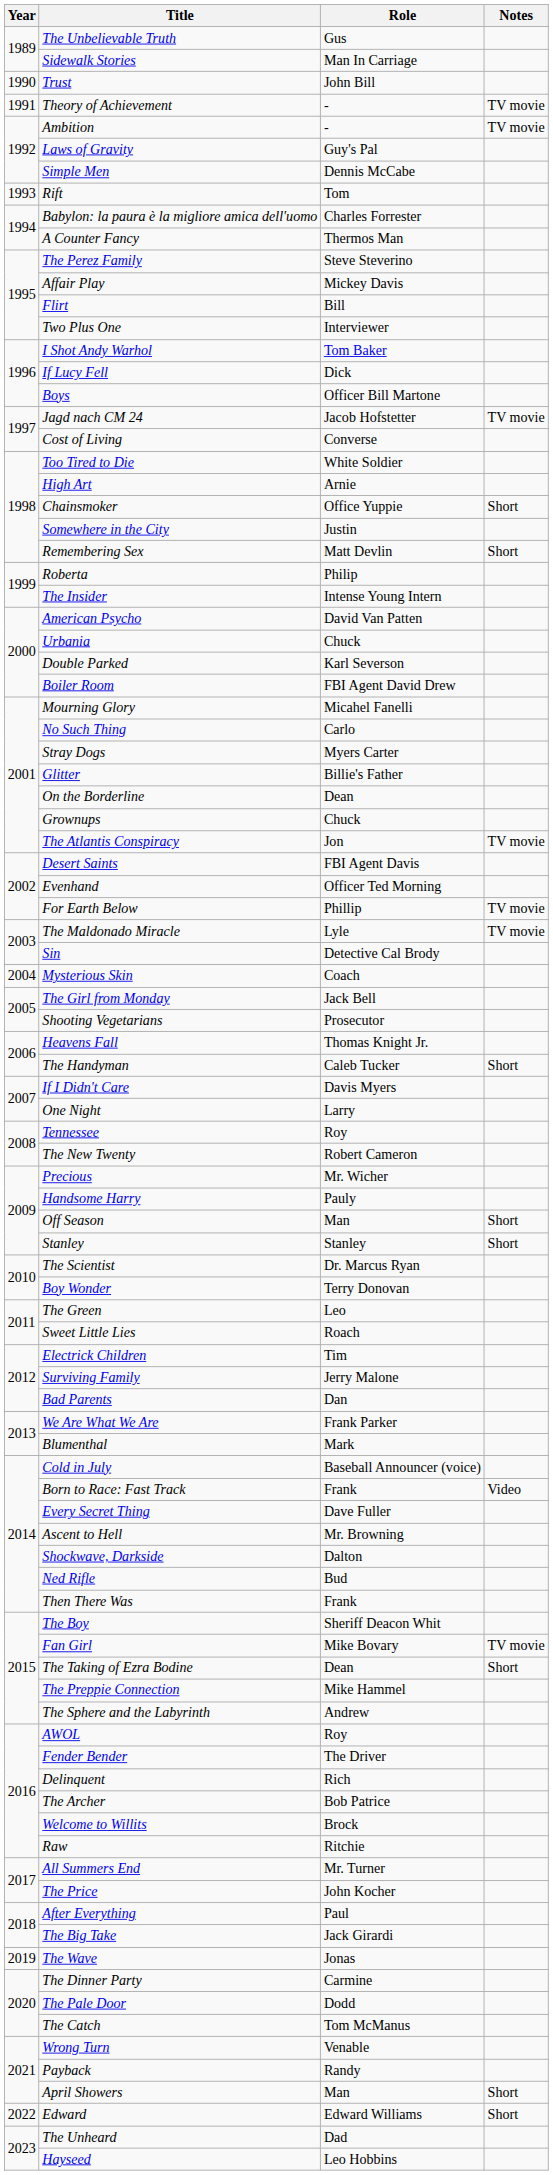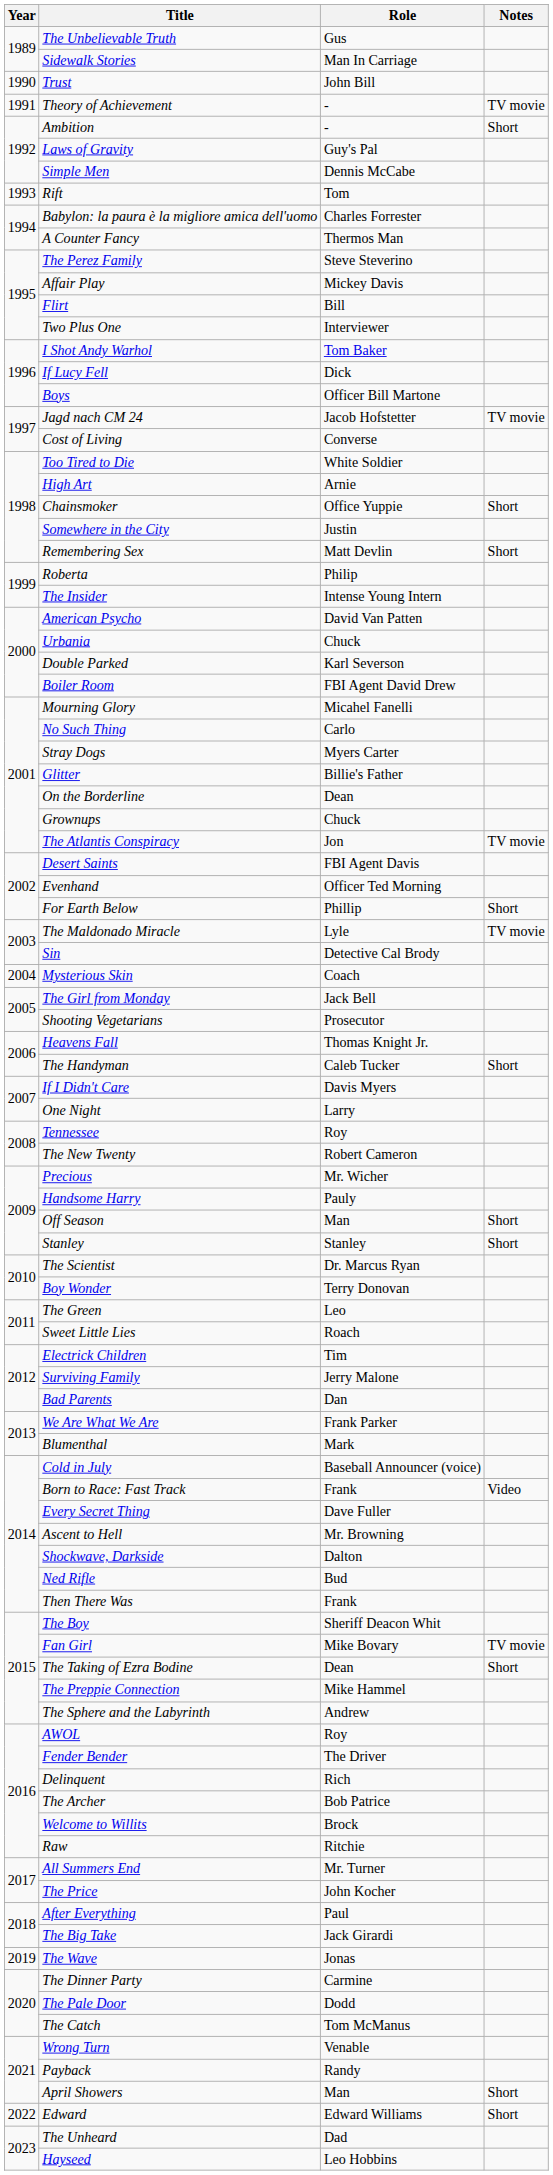 <table class="wikitable plainrowheaders sortable" style="margin-right: 0;">
 <tr>
 <th>Year</th>
 <th>Title</th>
 <th>Role</th>
 <th>Notes</th>
 </tr>
 <tr>
 <td rowspan="2">1989</td>
 <td><em><a href='#'>The Unbelievable Truth</a></em></td>
 <td>Gus</td>
 <td></td>
 </tr>
 <tr>
 <td><em><a href='#'>Sidewalk Stories</a></em></td>
 <td>Man In Carriage</td>
 <td></td>
 </tr>
 <tr>
 <td>1990</td>
 <td><em><a href='#'>Trust</a></em></td>
 <td>John Bill</td>
 <td></td>
 </tr>
 <tr>
 <td>1991</td>
 <td><em>Theory of Achievement</em></td>
 <td>-</td>
 <td>TV movie</td>
 </tr>
 <tr>
 <td rowspan="3">1992</td>
 <td><em>Ambition</em></td>
 <td>-</td>
-<td>TV movie</td>
+<td>Short</td>
 </tr>
 <tr>
 <td><em><a href='#'>Laws of Gravity</a></em></td>
 <td>Guy's Pal</td>
 <td></td>
 </tr>
 <tr>
 <td><em><a href='#'>Simple Men</a></em></td>
 <td>Dennis McCabe</td>
 <td></td>
 </tr>
 <tr>
 <td>1993</td>
 <td><em>Rift</em></td>
 <td>Tom</td>
 <td></td>
 </tr>
 <tr>
 <td rowspan="2">1994</td>
 <td><em>Babylon: la paura è la migliore amica dell'uomo</em></td>
 <td>Charles Forrester</td>
 <td></td>
 </tr>
 <tr>
 <td><em>A Counter Fancy</em></td>
 <td>Thermos Man</td>
 <td></td>
 </tr>
 <tr>
 <td rowspan="4">1995</td>
 <td><em><a href='#'>The Perez Family</a></em></td>
 <td>Steve Steverino</td>
 <td></td>
 </tr>
 <tr>
 <td><em>Affair Play</em></td>
 <td>Mickey Davis</td>
 <td></td>
 </tr>
 <tr>
 <td><em><a href='#'>Flirt</a></em></td>
 <td>Bill</td>
 <td></td>
 </tr>
 <tr>
 <td><em>Two Plus One</em></td>
 <td>Interviewer</td>
 <td></td>
 </tr>
 <tr>
 <td rowspan="3">1996</td>
 <td><em><a href='#'>I Shot Andy Warhol</a></em></td>
 <td><a href='#'>Tom Baker</a></td>
 <td></td>
 </tr>
 <tr>
 <td><em><a href='#'>If Lucy Fell</a></em></td>
 <td>Dick</td>
 <td></td>
 </tr>
 <tr>
 <td><em><a href='#'>Boys</a></em></td>
 <td>Officer Bill Martone</td>
 <td></td>
 </tr>
 <tr>
 <td rowspan="2">1997</td>
 <td><em>Jagd nach CM 24</em></td>
 <td>Jacob Hofstetter</td>
 <td>TV movie</td>
 </tr>
 <tr>
 <td><em>Cost of Living</em></td>
 <td>Converse</td>
 <td></td>
 </tr>
 <tr>
 <td rowspan="5">1998</td>
 <td><em><a href='#'>Too Tired to Die</a></em></td>
 <td>White Soldier</td>
 <td></td>
 </tr>
 <tr>
 <td><em><a href='#'>High Art</a></em></td>
 <td>Arnie</td>
 <td></td>
 </tr>
 <tr>
 <td><em>Chainsmoker</em></td>
 <td>Office Yuppie</td>
 <td>Short</td>
 </tr>
 <tr>
 <td><em><a href='#'>Somewhere in the City</a></em></td>
 <td>Justin</td>
 <td></td>
 </tr>
 <tr>
 <td><em>Remembering Sex</em></td>
 <td>Matt Devlin</td>
 <td>Short</td>
 </tr>
 <tr>
 <td rowspan="2">1999</td>
 <td><em>Roberta</em></td>
 <td>Philip</td>
 <td></td>
 </tr>
 <tr>
 <td><em><a href='#'>The Insider</a></em></td>
 <td>Intense Young Intern</td>
 <td></td>
 </tr>
 <tr>
 <td rowspan="4">2000</td>
 <td><em><a href='#'>American Psycho</a></em></td>
 <td>David Van Patten</td>
 <td></td>
 </tr>
 <tr>
 <td><em><a href='#'>Urbania</a></em></td>
 <td>Chuck</td>
 <td></td>
 </tr>
 <tr>
 <td><em>Double Parked</em></td>
 <td>Karl Severson</td>
 <td></td>
 </tr>
 <tr>
 <td><em><a href='#'>Boiler Room</a></em></td>
 <td>FBI Agent David Drew</td>
 <td></td>
 </tr>
 <tr>
 <td rowspan="7">2001</td>
 <td><em>Mourning Glory</em></td>
 <td>Micahel Fanelli</td>
 <td></td>
 </tr>
 <tr>
 <td><em><a href='#'>No Such Thing</a></em></td>
 <td>Carlo</td>
 <td></td>
 </tr>
 <tr>
 <td><em>Stray Dogs</em></td>
 <td>Myers Carter</td>
 <td></td>
 </tr>
 <tr>
 <td><em><a href='#'>Glitter</a></em></td>
 <td>Billie's Father</td>
 <td></td>
 </tr>
 <tr>
 <td><em>On the Borderline</em></td>
 <td>Dean</td>
 <td></td>
 </tr>
 <tr>
 <td><em>Grownups</em></td>
 <td>Chuck</td>
 <td></td>
 </tr>
 <tr>
 <td><em><a href='#'>The Atlantis Conspiracy</a></em></td>
 <td>Jon</td>
 <td>TV movie</td>
 </tr>
 <tr>
 <td rowspan="3">2002</td>
 <td><em><a href='#'>Desert Saints</a></em></td>
 <td>FBI Agent Davis</td>
 <td></td>
 </tr>
 <tr>
 <td><em>Evenhand</em></td>
 <td>Officer Ted Morning</td>
 <td></td>
 </tr>
 <tr>
 <td><em>For Earth Below</em></td>
 <td>Phillip</td>
-<td>TV movie</td>
+<td>Short</td>
 </tr>
 <tr>
 <td rowspan="2">2003</td>
 <td><em>The Maldonado Miracle</em></td>
 <td>Lyle</td>
 <td>TV movie</td>
 </tr>
 <tr>
 <td><em><a href='#'>Sin</a></em></td>
 <td>Detective Cal Brody</td>
 <td></td>
 </tr>
 <tr>
 <td>2004</td>
 <td><em><a href='#'>Mysterious Skin</a></em></td>
 <td>Coach</td>
 <td></td>
 </tr>
 <tr>
 <td rowspan="2">2005</td>
 <td><em><a href='#'>The Girl from Monday</a></em></td>
 <td>Jack Bell</td>
 <td></td>
 </tr>
 <tr>
 <td><em>Shooting Vegetarians</em></td>
 <td>Prosecutor</td>
 <td></td>
 </tr>
 <tr>
 <td rowspan="2">2006</td>
 <td><em><a href='#'>Heavens Fall</a></em></td>
 <td>Thomas Knight Jr.</td>
 <td></td>
 </tr>
 <tr>
 <td><em>The Handyman</em></td>
 <td>Caleb Tucker</td>
 <td>Short</td>
 </tr>
 <tr>
 <td rowspan="2">2007</td>
 <td><em><a href='#'>If I Didn't Care</a></em></td>
 <td>Davis Myers</td>
 <td></td>
 </tr>
 <tr>
 <td><em>One Night</em></td>
 <td>Larry</td>
 <td></td>
 </tr>
 <tr>
 <td rowspan="2">2008</td>
 <td><em><a href='#'>Tennessee</a></em></td>
 <td>Roy</td>
 <td></td>
 </tr>
 <tr>
 <td><em>The New Twenty</em></td>
 <td>Robert Cameron</td>
 <td></td>
 </tr>
 <tr>
 <td rowspan="4">2009</td>
 <td><em><a href='#'>Precious</a></em></td>
 <td>Mr. Wicher</td>
 <td></td>
 </tr>
 <tr>
 <td><em><a href='#'>Handsome Harry</a></em></td>
 <td>Pauly</td>
 <td></td>
 </tr>
 <tr>
 <td><em>Off Season</em></td>
 <td>Man</td>
 <td>Short</td>
 </tr>
 <tr>
 <td><em>Stanley</em></td>
 <td>Stanley</td>
 <td>Short</td>
 </tr>
 <tr>
 <td rowspan="2">2010</td>
 <td><em>The Scientist</em></td>
 <td>Dr. Marcus Ryan</td>
 <td></td>
 </tr>
 <tr>
 <td><em><a href='#'>Boy Wonder</a></em></td>
 <td>Terry Donovan</td>
 <td></td>
 </tr>
 <tr>
 <td rowspan="2">2011</td>
 <td><em>The Green</em></td>
 <td>Leo</td>
 <td></td>
 </tr>
 <tr>
 <td><em>Sweet Little Lies</em></td>
 <td>Roach</td>
 <td></td>
 </tr>
 <tr>
 <td rowspan="3">2012</td>
 <td><em><a href='#'>Electrick Children</a></em></td>
 <td>Tim</td>
 <td></td>
 </tr>
 <tr>
 <td><em><a href='#'>Surviving Family</a></em></td>
 <td>Jerry Malone</td>
 <td></td>
 </tr>
 <tr>
 <td><em><a href='#'>Bad Parents</a></em></td>
 <td>Dan</td>
 <td></td>
 </tr>
 <tr>
 <td rowspan="2">2013</td>
 <td><em><a href='#'>We Are What We Are</a></em></td>
 <td>Frank Parker</td>
 <td></td>
 </tr>
 <tr>
 <td><em>Blumenthal</em></td>
 <td>Mark</td>
 <td></td>
 </tr>
 <tr>
 <td rowspan="7">2014</td>
 <td><em><a href='#'>Cold in July</a></em></td>
 <td>Baseball Announcer (voice)</td>
 <td></td>
 </tr>
 <tr>
 <td><em>Born to Race: Fast Track</em></td>
 <td>Frank</td>
 <td>Video</td>
 </tr>
 <tr>
 <td><em><a href='#'>Every Secret Thing</a></em></td>
 <td>Dave Fuller</td>
 <td></td>
 </tr>
 <tr>
 <td><em>Ascent to Hell</em></td>
 <td>Mr. Browning</td>
 <td></td>
 </tr>
 <tr>
 <td><em><a href='#'>Shockwave, Darkside</a></em></td>
 <td>Dalton</td>
 <td></td>
 </tr>
 <tr>
 <td><em><a href='#'>Ned Rifle</a></em></td>
 <td>Bud</td>
 <td></td>
 </tr>
 <tr>
 <td><em>Then There Was</em></td>
 <td>Frank</td>
 <td></td>
 </tr>
 <tr>
 <td rowspan="5">2015</td>
 <td><em><a href='#'>The Boy</a></em></td>
 <td>Sheriff Deacon Whit</td>
 <td></td>
 </tr>
 <tr>
 <td><em><a href='#'>Fan Girl</a></em></td>
 <td>Mike Bovary</td>
 <td>TV movie</td>
 </tr>
 <tr>
 <td><em>The Taking of Ezra Bodine</em></td>
 <td>Dean</td>
 <td>Short</td>
 </tr>
 <tr>
 <td><em><a href='#'>The Preppie Connection</a></em></td>
 <td>Mike Hammel</td>
 <td></td>
 </tr>
 <tr>
 <td><em>The Sphere and the Labyrinth</em></td>
 <td>Andrew</td>
 <td></td>
 </tr>
 <tr>
 <td rowspan="6">2016</td>
 <td><em><a href='#'>AWOL</a></em></td>
 <td>Roy</td>
 <td></td>
 </tr>
 <tr>
 <td><em><a href='#'>Fender Bender</a></em></td>
 <td>The Driver</td>
 <td></td>
 </tr>
 <tr>
 <td><em>Delinquent</em></td>
 <td>Rich</td>
 <td></td>
 </tr>
 <tr>
 <td><em>The Archer</em></td>
 <td>Bob Patrice</td>
 <td></td>
 </tr>
 <tr>
 <td><em><a href='#'>Welcome to Willits</a></em></td>
 <td>Brock</td>
 <td></td>
 </tr>
 <tr>
 <td><em>Raw</em></td>
 <td>Ritchie</td>
 <td></td>
 </tr>
 <tr>
 <td rowspan="2">2017</td>
 <td><em><a href='#'>All Summers End</a></em></td>
 <td>Mr. Turner</td>
 <td></td>
 </tr>
 <tr>
 <td><em><a href='#'>The Price</a></em></td>
 <td>John Kocher</td>
 <td></td>
 </tr>
 <tr>
 <td rowspan="2">2018</td>
 <td><em><a href='#'>After Everything</a></em></td>
 <td>Paul</td>
 <td></td>
 </tr>
 <tr>
 <td><em><a href='#'>The Big Take</a></em></td>
 <td>Jack Girardi</td>
 <td></td>
 </tr>
 <tr>
 <td>2019</td>
 <td><em><a href='#'>The Wave</a></em></td>
 <td>Jonas</td>
 <td></td>
 </tr>
 <tr>
 <td rowspan="3">2020</td>
 <td><em>The Dinner Party</em></td>
 <td>Carmine</td>
 <td></td>
 </tr>
 <tr>
 <td><em><a href='#'>The Pale Door</a></em></td>
 <td>Dodd</td>
 <td></td>
 </tr>
 <tr>
 <td><em>The Catch</em></td>
 <td>Tom McManus</td>
 <td></td>
 </tr>
 <tr>
 <td rowspan="3">2021</td>
 <td><em><a href='#'>Wrong Turn</a></em></td>
 <td>Venable</td>
 <td></td>
 </tr>
 <tr>
 <td><em>Payback</em></td>
 <td>Randy</td>
 <td></td>
 </tr>
 <tr>
 <td><em>April Showers</em></td>
 <td>Man</td>
 <td>Short</td>
 </tr>
 <tr>
 <td>2022</td>
 <td><em>Edward</em></td>
 <td>Edward Williams</td>
 <td>Short</td>
 </tr>
 <tr>
 <td rowspan="2">2023</td>
 <td><em>The Unheard</em></td>
 <td>Dad</td>
 <td></td>
 </tr>
 <tr>
 <td><em><a href='#'>Hayseed</a></em></td>
 <td>Leo Hobbins</td>
 <td></td>
 </tr>
 </table>
